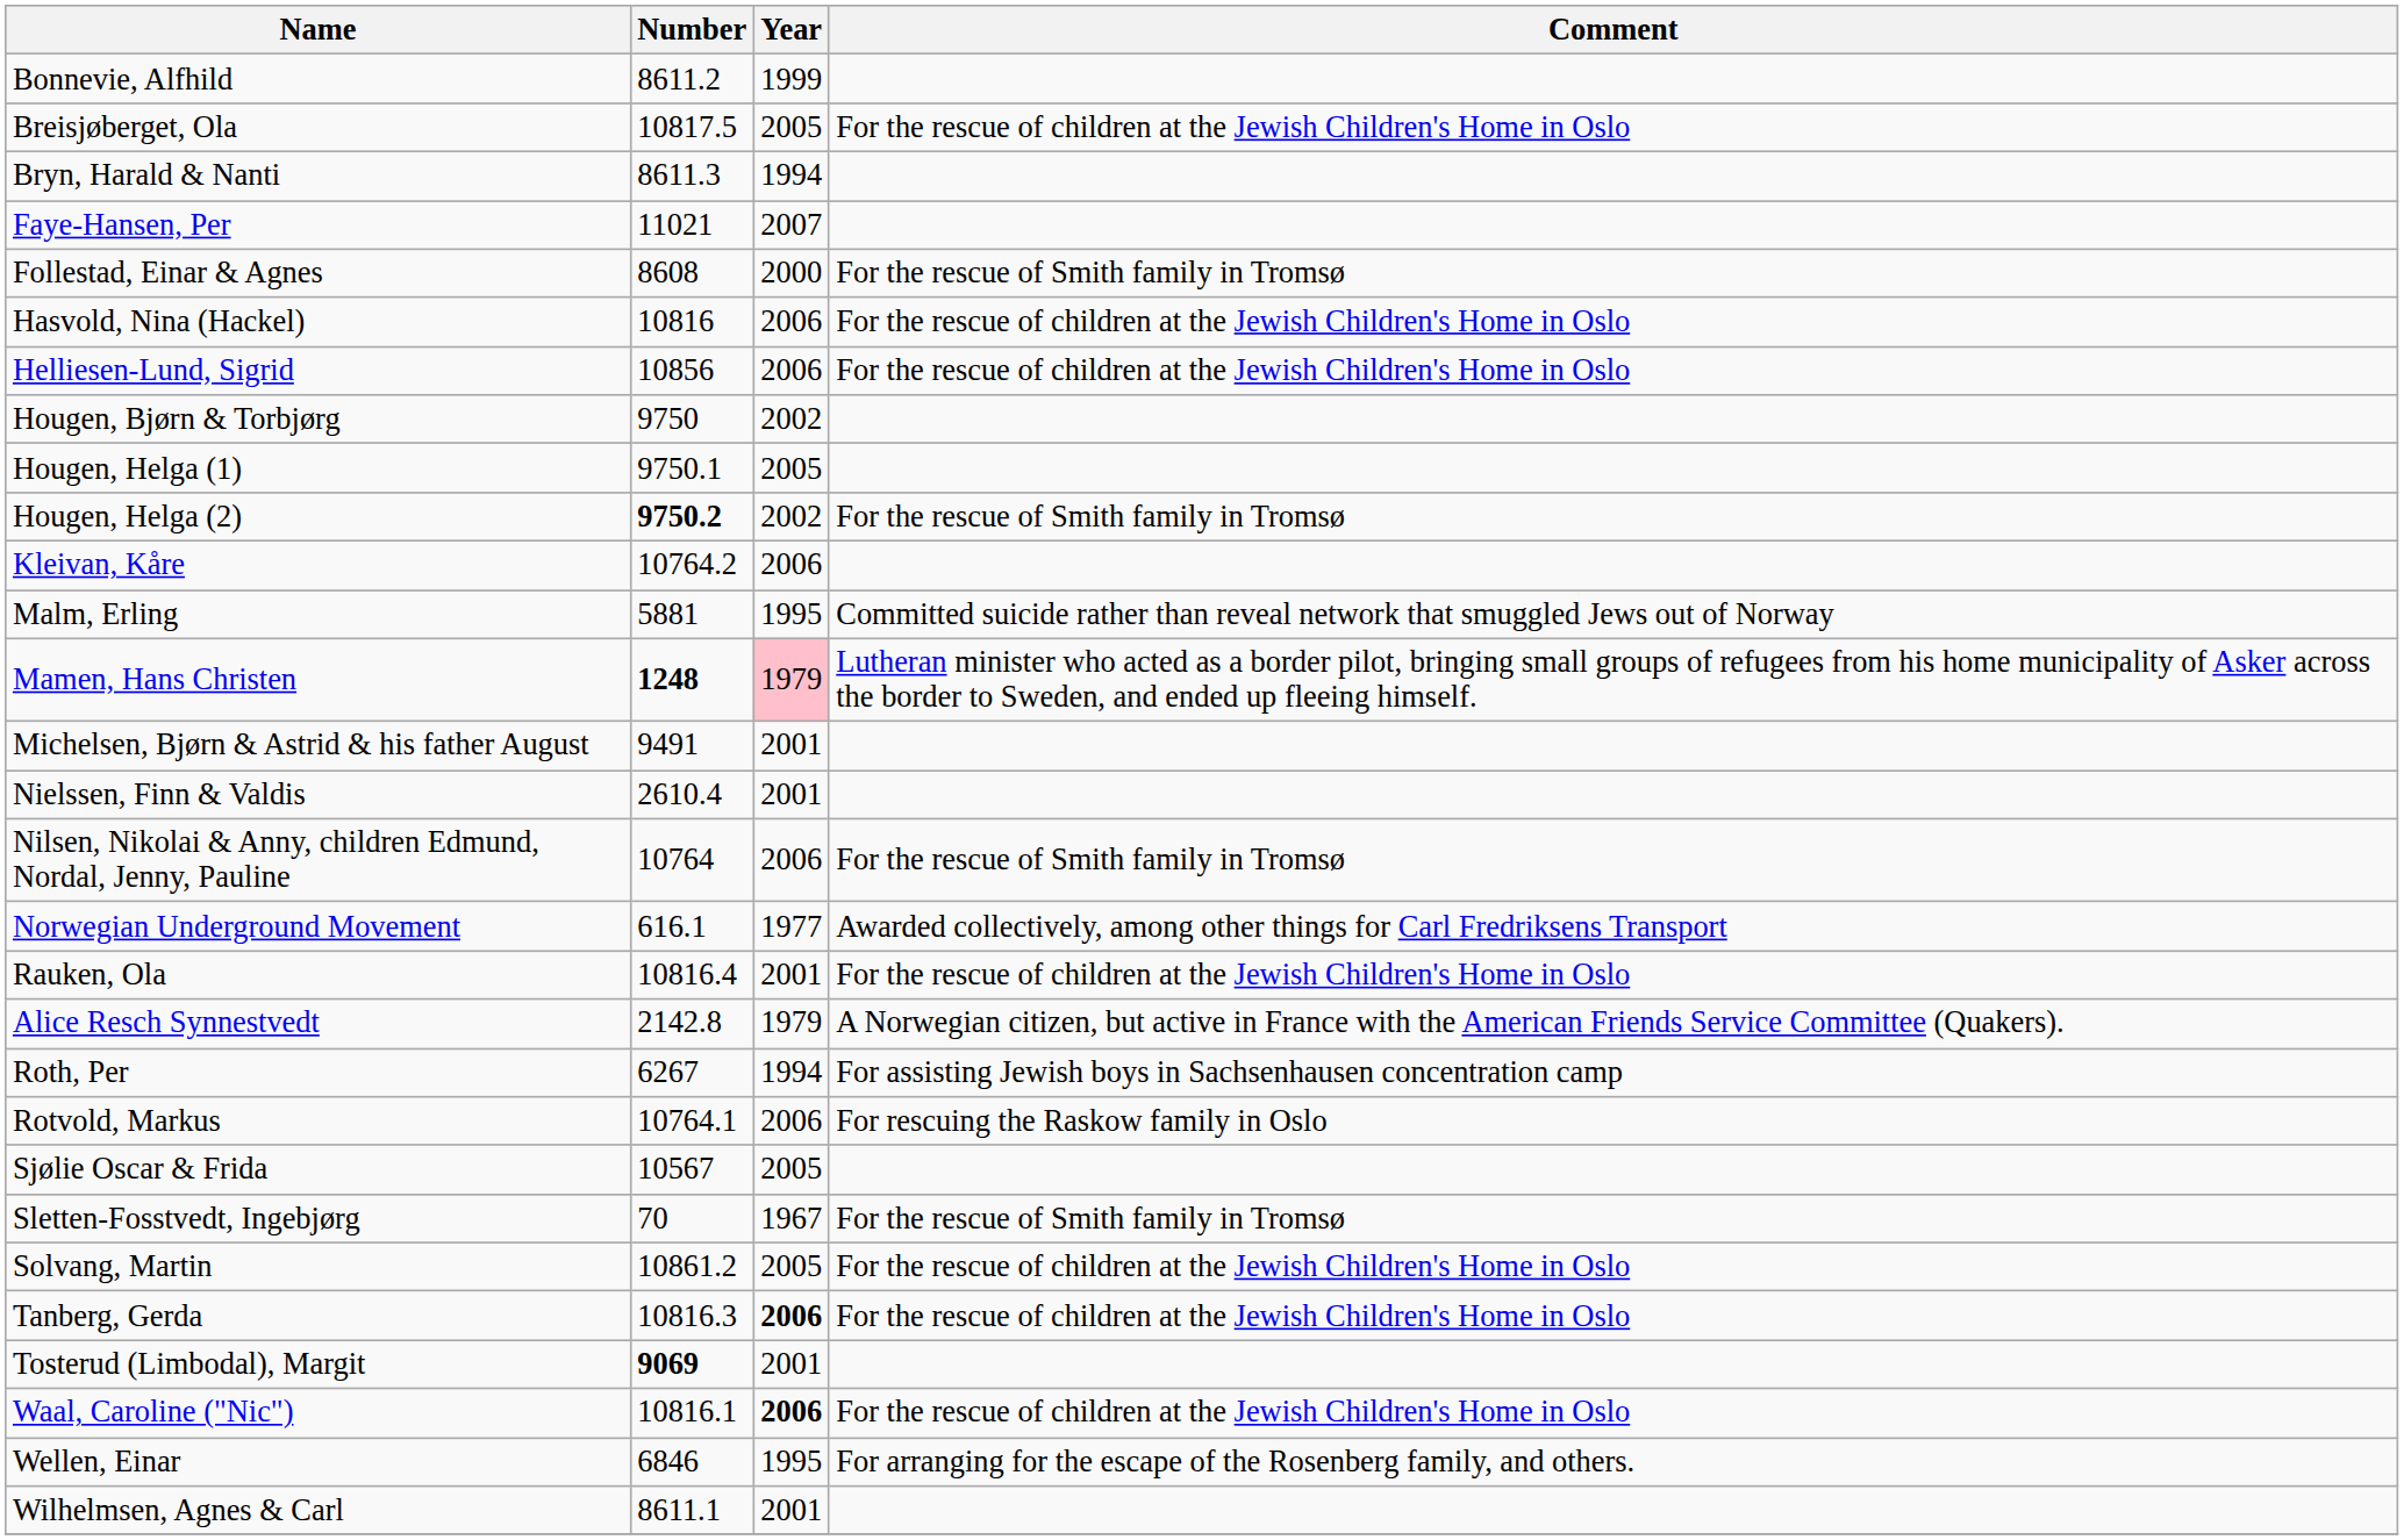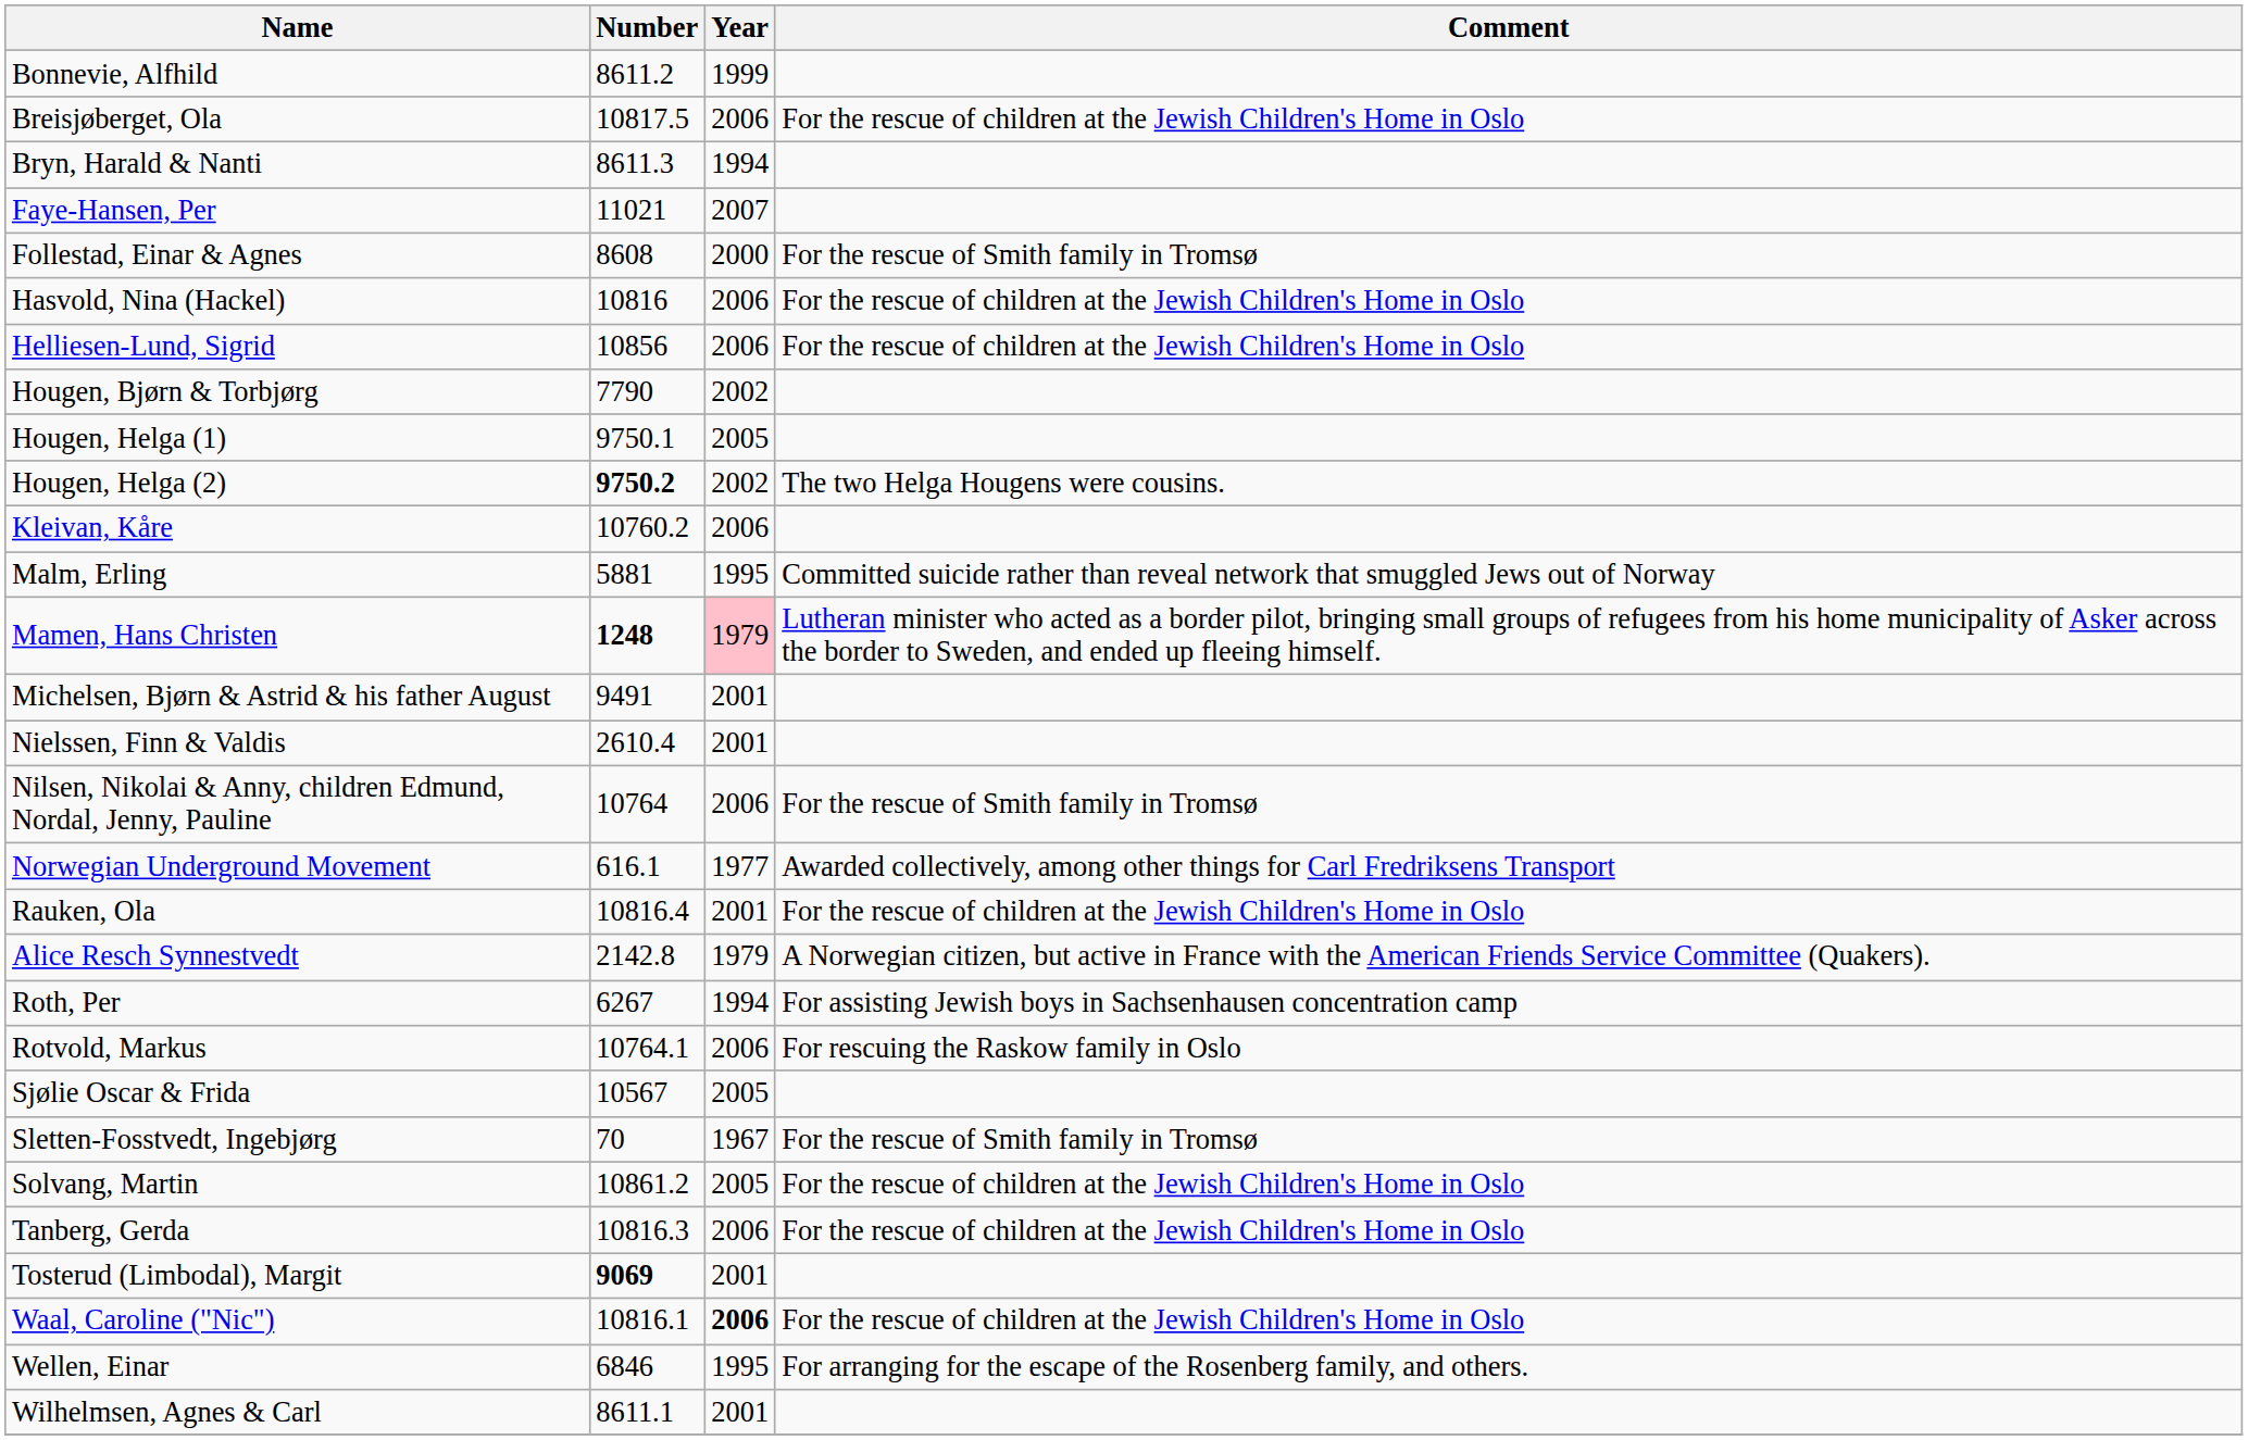 <table class="wikitable sortable">
 <tr>
 <th>Name</th>
 <th>Number</th>
 <th>Year</th>
 <th>Comment</th>
 </tr>
 <tr ---class="vcard">
 <td>Bonnevie, Alfhild</td>
 <td>8611.2</td>
 <td>1999</td>
 <td></td>
 </tr>
 <tr --->
 <td>Breisjøberget, Ola</td>
 <td>10817.5</td>
-<td>2005</td>
+<td>2006</td>
 <td>For the rescue of children at the <a href='#'>Jewish Children's Home in Oslo</a></td>
 </tr>
 <tr --->
 <td>Bryn, Harald & Nanti</td>
 <td>8611.3</td>
 <td>1994</td>
 <td></td>
 </tr>
 <tr --->
 <td><a href='#'>Faye-Hansen, Per</a></td>
 <td>11021</td>
 <td>2007</td>
 <td></td>
 </tr>
 <tr --->
 <td>Follestad, Einar & Agnes</td>
 <td>8608</td>
 <td>2000</td>
 <td>For the rescue of Smith family in Tromsø </td>
 </tr>
 <tr --->
 <td>Hasvold, Nina (Hackel)</td>
 <td>10816</td>
 <td>2006</td>
 <td>For the rescue of children at the <a href='#'>Jewish Children's Home in Oslo</a></td>
 </tr>
 <tr --->
 <td><a href='#'>Helliesen-Lund, Sigrid</a></td>
 <td>10856</td>
 <td>2006</td>
 <td>For the rescue of children at the <a href='#'>Jewish Children's Home in Oslo</a></td>
 </tr>
 <tr --->
 <td>Hougen, Bjørn & Torbjørg</td>
-<td>9750</td>
+<td>7790</td>
 <td>2002</td>
 <td></td>
 </tr>
 <tr --->
 <td>Hougen, Helga (1)</td>
 <td>9750.1</td>
 <td>2005</td>
 <td></td>
 </tr>
 <tr --->
 <td>Hougen, Helga (2)</td>
 <td><strong>9750.2</strong></td>
 <td>2002</td>
-<td>For the rescue of Smith family in Tromsø </td>
+<td>The two Helga Hougens were cousins.</td>
 </tr>
 <tr --->
 <td><a href='#'>Kleivan, Kåre</a></td>
-<td>10764.2</td>
+<td>10760.2</td>
 <td>2006</td>
 <td></td>
 </tr>
 <tr --->
 <td>Malm, Erling</td>
 <td>5881</td>
 <td>1995</td>
 <td>Committed suicide rather than reveal network that smuggled Jews out of Norway</td>
 </tr>
 <tr --->
 <td><a href='#'>Mamen, Hans Christen</a></td>
 <td><strong>1248</strong></td>
 <td style="background: pink;">1979</td>
 <td><a href='#'>Lutheran</a> minister who acted as a border pilot, bringing small groups of refugees from his home municipality of <a href='#'>Asker</a> across the border to Sweden, and ended up fleeing himself.</td>
 </tr>
 <tr --->
 <td>Michelsen, Bjørn & Astrid & his father August</td>
 <td>9491</td>
 <td>2001</td>
 <td></td>
 </tr>
 <tr --->
 <td>Nielssen, Finn & Valdis</td>
 <td>2610.4</td>
 <td>2001</td>
 <td></td>
 </tr>
 <tr --->
 <td>Nilsen, Nikolai & Anny, children Edmund, Nordal, Jenny, Pauline</td>
 <td>10764</td>
 <td>2006</td>
 <td>For the rescue of Smith family in Tromsø </td>
 </tr>
 <tr --->
 <td><a href='#'>Norwegian Underground Movement</a></td>
 <td>616.1</td>
 <td>1977</td>
 <td>Awarded collectively, among other things for <a href='#'>Carl Fredriksens Transport</a></td>
 </tr>
 <tr --->
 <td>Rauken, Ola</td>
 <td>10816.4</td>
 <td>2001</td>
 <td>For the rescue of children at the <a href='#'>Jewish Children's Home in Oslo</a></td>
 </tr>
 <tr --->
 <td><a href='#'>Alice Resch Synnestvedt</a></td>
 <td>2142.8</td>
 <td>1979</td>
 <td>A Norwegian citizen, but active in France with the <a href='#'>American Friends Service Committee</a> (Quakers).</td>
 </tr>
 <tr --->
 <td>Roth, Per</td>
 <td>6267</td>
 <td>1994</td>
 <td>For assisting Jewish boys in Sachsenhausen concentration camp</td>
 </tr>
 <tr --->
 <td>Rotvold, Markus</td>
 <td>10764.1</td>
 <td>2006</td>
 <td>For rescuing the Raskow family in Oslo </td>
 </tr>
 <tr --->
 <td>Sjølie Oscar & Frida</td>
 <td>10567</td>
 <td>2005</td>
 <td></td>
 </tr>
 <tr --->
 <td>Sletten-Fosstvedt, Ingebjørg</td>
 <td>70</td>
 <td>1967</td>
 <td>For the rescue of Smith family in Tromsø </td>
 </tr>
 <tr --->
 <td>Solvang, Martin</td>
 <td>10861.2</td>
 <td>2005</td>
 <td>For the rescue of children at the <a href='#'>Jewish Children's Home in Oslo</a></td>
 </tr>
 <tr --->
 <td>Tanberg, Gerda</td>
 <td>10816.3</td>
-<td><strong>2006</strong></td>
+<td>2006</td>
 <td>For the rescue of children at the <a href='#'>Jewish Children's Home in Oslo</a></td>
 </tr>
 <tr --->
 <td>Tosterud (Limbodal), Margit</td>
 <td><strong>9069</strong></td>
 <td>2001</td>
 <td></td>
 </tr>
 <tr --->
 <td><a href='#'>Waal, Caroline ("Nic")</a></td>
 <td>10816.1</td>
 <td><strong>2006</strong></td>
 <td>For the rescue of children at the <a href='#'>Jewish Children's Home in Oslo</a></td>
 </tr>
 <tr --->
 <td>Wellen, Einar </td>
 <td>6846</td>
 <td>1995</td>
 <td>For arranging for the escape of the Rosenberg family, and others.</td>
 </tr>
 <tr --->
 <td>Wilhelmsen, Agnes & Carl</td>
 <td>8611.1</td>
 <td>2001</td>
 <td></td>
 </tr>
 <tr --->
 </tr>
 </table>
